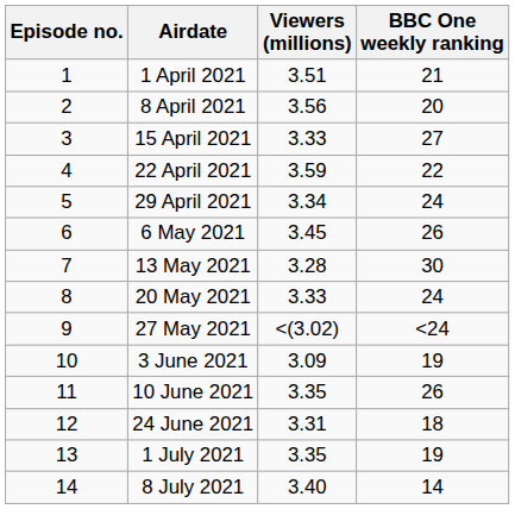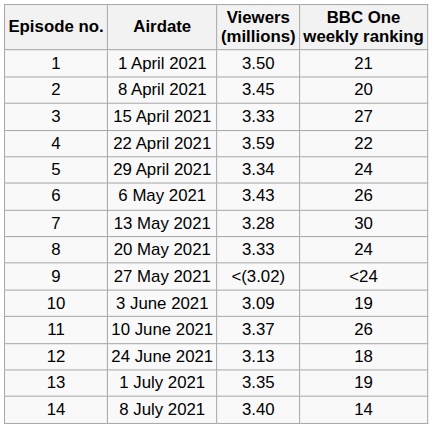 <table class="wikitable" style="text-align:center;">
 <tr>
 <th>Episode no.</th>
 <th>Airdate</th>
 <th>Viewers<br>(millions)</th>
 <th>BBC One<br>weekly ranking</th>
 </tr>
 <tr>
 <td>1</td>
 <td>1 April 2021</td>
-<td>3.51</td>
+<td>3.50</td>
 <td>21</td>
 </tr>
 <tr>
 <td>2</td>
 <td>8 April 2021</td>
-<td>3.56</td>
+<td>3.45</td>
 <td>20</td>
 </tr>
 <tr>
 <td>3</td>
 <td>15 April 2021</td>
 <td>3.33</td>
 <td>27</td>
 </tr>
 <tr>
 <td>4</td>
 <td>22 April 2021</td>
 <td>3.59</td>
 <td>22</td>
 </tr>
 <tr>
 <td>5</td>
 <td>29 April 2021</td>
 <td>3.34</td>
 <td>24</td>
 </tr>
 <tr>
 <td>6</td>
 <td>6 May 2021</td>
-<td>3.45</td>
+<td>3.43</td>
 <td>26</td>
 </tr>
 <tr>
 <td>7</td>
 <td>13 May 2021</td>
 <td>3.28</td>
 <td>30</td>
 </tr>
 <tr>
 <td>8</td>
 <td>20 May 2021</td>
 <td>3.33</td>
 <td>24</td>
 </tr>
 <tr>
 <td>9</td>
 <td>27 May 2021</td>
 <td><(3.02)</td>
 <td><24</td>
 </tr>
 <tr>
 <td>10</td>
 <td>3 June 2021</td>
 <td>3.09</td>
 <td>19</td>
 </tr>
 <tr>
 <td>11</td>
 <td>10 June 2021</td>
-<td>3.35</td>
+<td>3.37</td>
 <td>26</td>
 </tr>
 <tr>
 <td>12</td>
 <td>24 June 2021</td>
-<td>3.31</td>
+<td>3.13</td>
 <td>18</td>
 </tr>
 <tr>
 <td>13</td>
 <td>1 July 2021</td>
 <td>3.35</td>
 <td>19</td>
 </tr>
 <tr>
 <td>14</td>
 <td>8 July 2021</td>
 <td>3.40</td>
 <td>14</td>
 </tr>
 </table>
